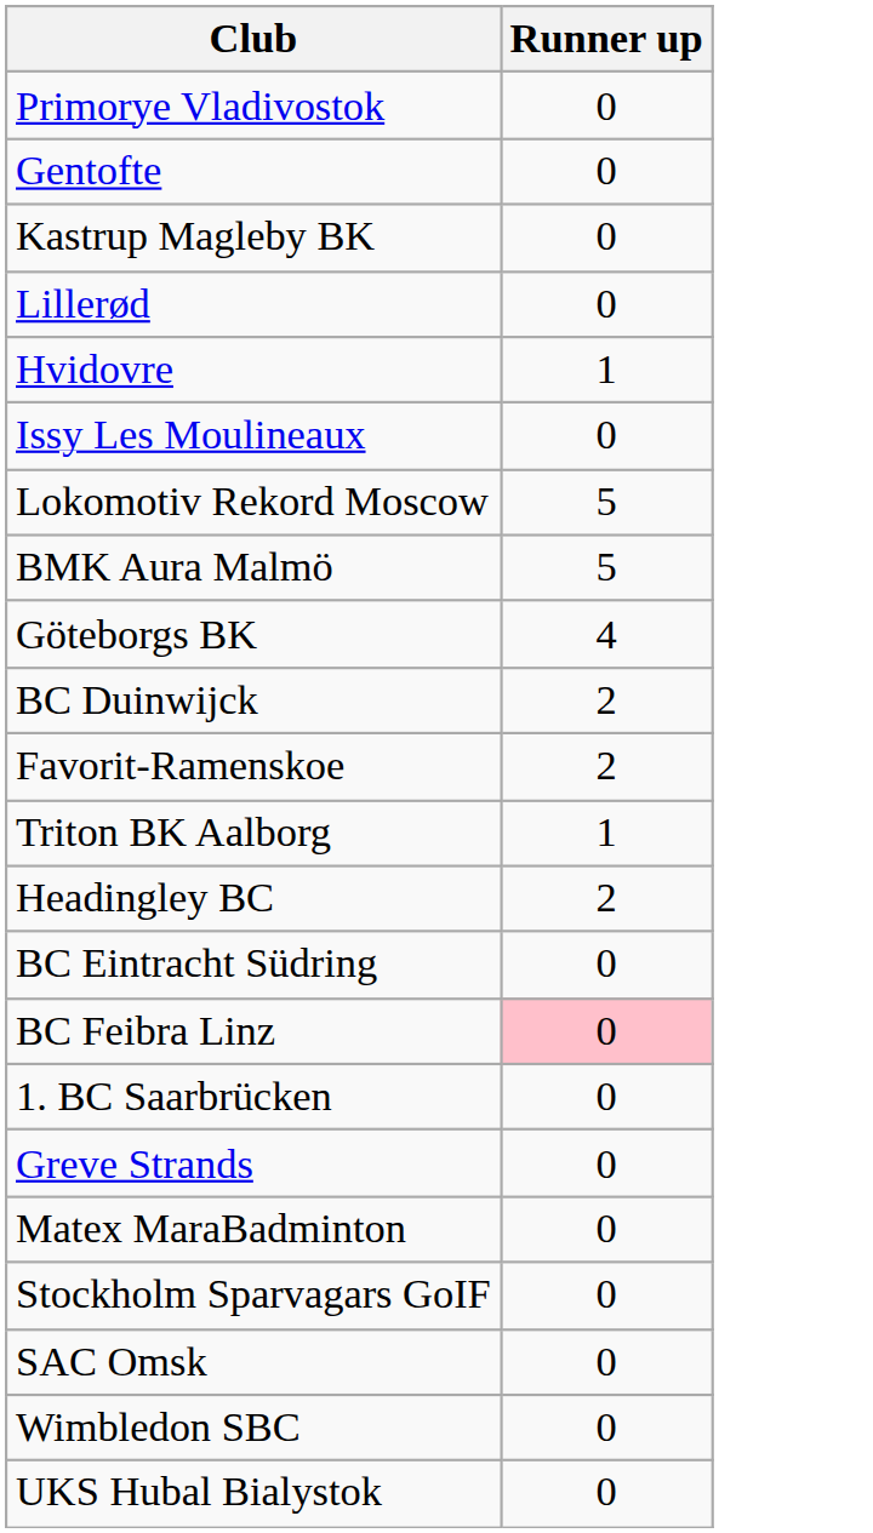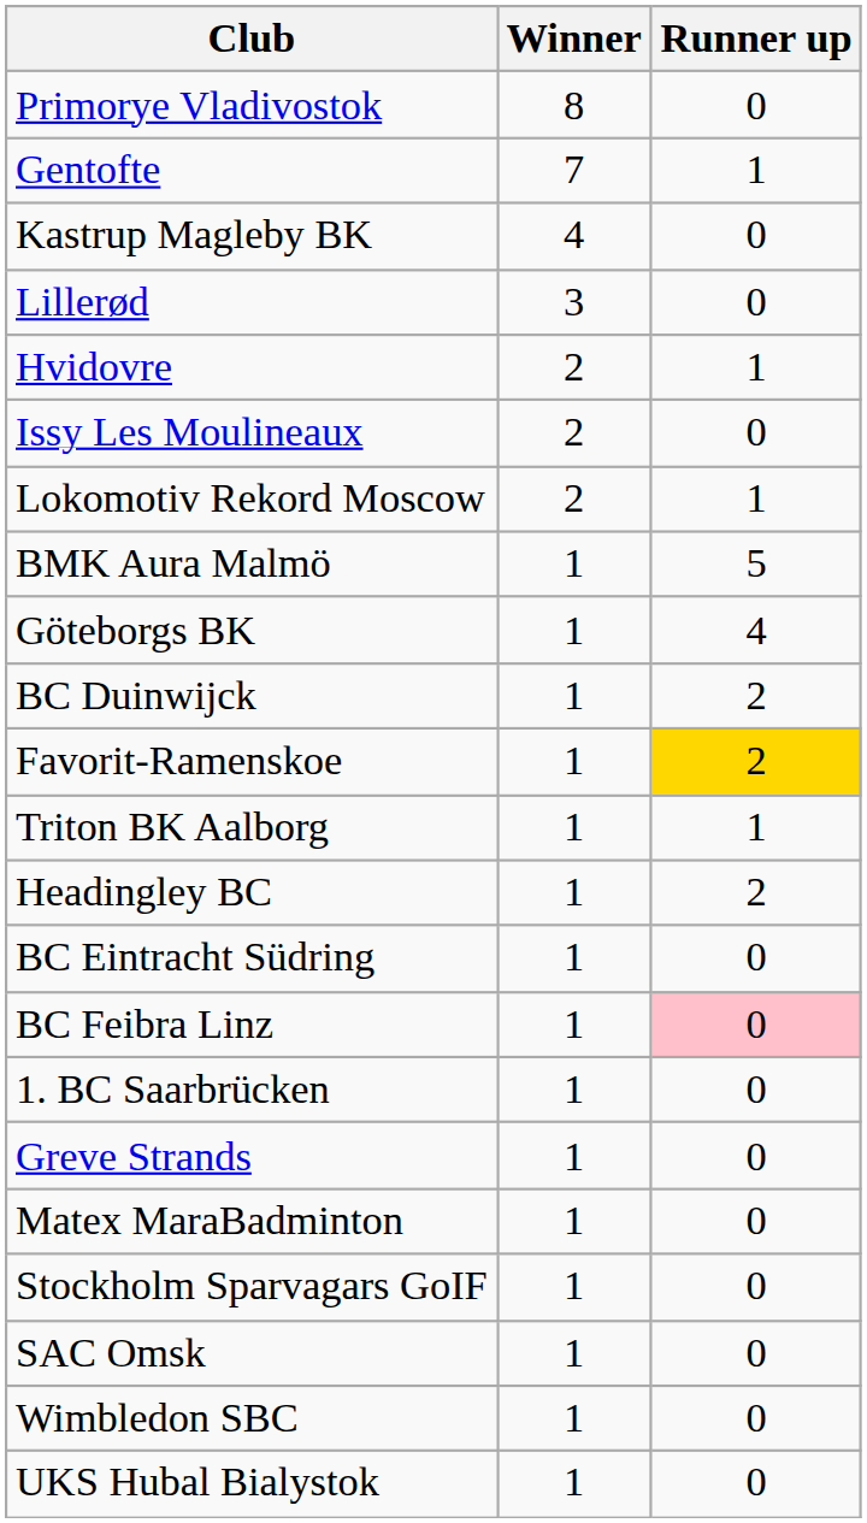 <table class="wikitable sortable"  style="text-align:center">
 <tr class="hintergrundfarbe6">
 <th>Club</th>
+<th>Winner</th>
 <th>Runner up</th>
 </tr>
 <tr>
 <td align=left> <a href='#'>Primorye Vladivostok</a></td>
+<td>8</td>
 <td>0</td>
 </tr>
 <tr>
 <td align=left> <a href='#'>Gentofte</a></td>
-<td>0</td>
+<td>7</td>
+<td>1</td>
 </tr>
 <tr>
 <td align=left> Kastrup Magleby BK</td>
+<td>4</td>
 <td>0</td>
 </tr>
 <tr>
 <td align=left> <a href='#'>Lillerød</a></td>
+<td>3</td>
 <td>0</td>
 </tr>
 <tr>
 <td align=left> <a href='#'>Hvidovre</a></td>
+<td>2</td>
 <td>1</td>
 </tr>
 <tr>
 <td align=left> <a href='#'>Issy Les Moulineaux</a></td>
+<td>2</td>
 <td>0</td>
 </tr>
 <tr>
 <td align=left> Lokomotiv Rekord Moscow</td>
-<td>5</td>
+<td>2</td>
+<td>1</td>
 </tr>
 <tr>
 <td align=left> BMK Aura Malmö</td>
+<td>1</td>
 <td>5</td>
 </tr>
 <tr>
 <td align=left> Göteborgs BK</td>
+<td>1</td>
 <td>4</td>
 </tr>
 <tr>
 <td align=left> BC Duinwijck</td>
+<td>1</td>
 <td>2</td>
 </tr>
 <tr>
 <td align=left> Favorit-Ramenskoe</td>
-<td>2</td>
+<td>1</td>
+<td style="background: gold;">2</td>
 </tr>
 <tr>
 <td align=left> Triton BK Aalborg</td>
 <td>1</td>
+<td>1</td>
 </tr>
 <tr>
 <td align=left> Headingley BC</td>
+<td>1</td>
 <td>2</td>
 </tr>
 <tr>
 <td align=left> BC Eintracht Südring</td>
+<td>1</td>
 <td>0</td>
 </tr>
 <tr>
 <td align=left> BC Feibra Linz</td>
+<td>1</td>
 <td style="background: pink;">0</td>
 </tr>
 <tr>
 <td align=left> 1. BC Saarbrücken</td>
+<td>1</td>
 <td>0</td>
 </tr>
 <tr>
 <td align=left> <a href='#'>Greve Strands</a></td>
+<td>1</td>
 <td>0</td>
 </tr>
 <tr>
 <td align=left> Matex MaraBadminton</td>
+<td>1</td>
 <td>0</td>
 </tr>
 <tr>
 <td align=left> Stockholm Sparvagars GoIF</td>
+<td>1</td>
 <td>0</td>
 </tr>
 <tr>
 <td align=left> SAC Omsk</td>
+<td>1</td>
 <td>0</td>
 </tr>
 <tr>
 <td align=left> Wimbledon SBC</td>
+<td>1</td>
 <td>0</td>
 </tr>
 <tr>
 <td align=left> UKS Hubal Bialystok</td>
+<td>1</td>
 <td>0</td>
 </tr>
 </table>
